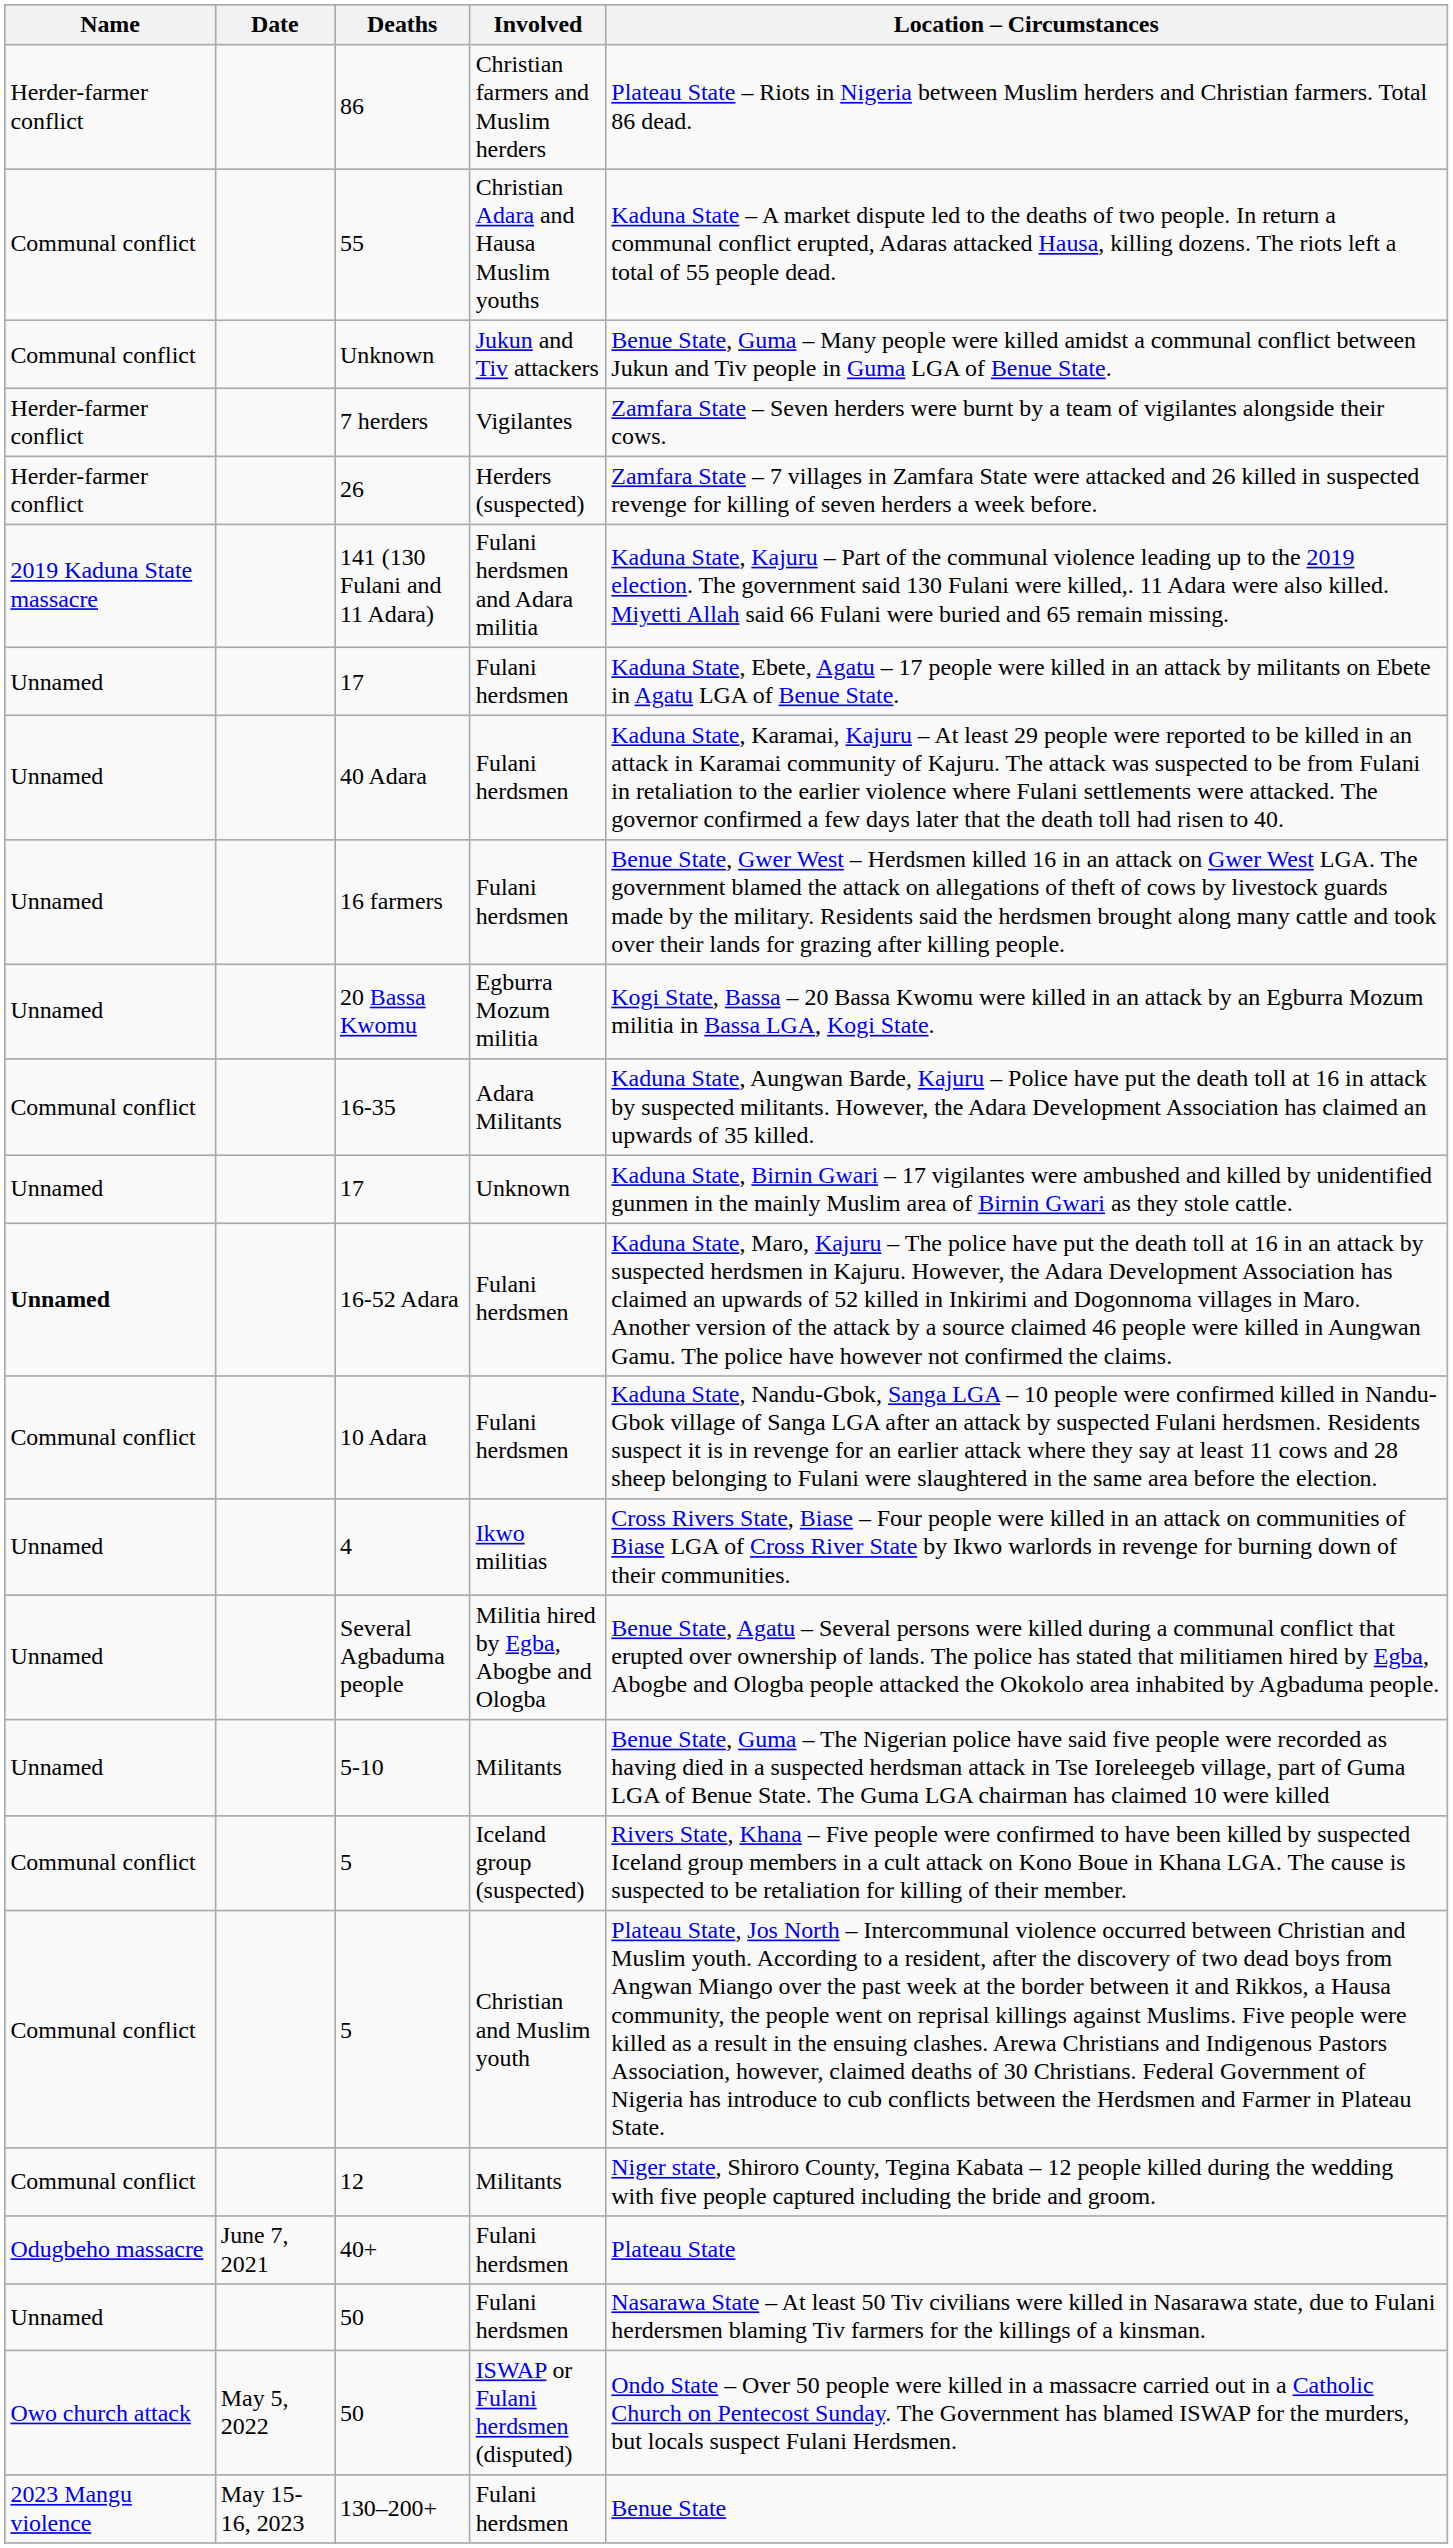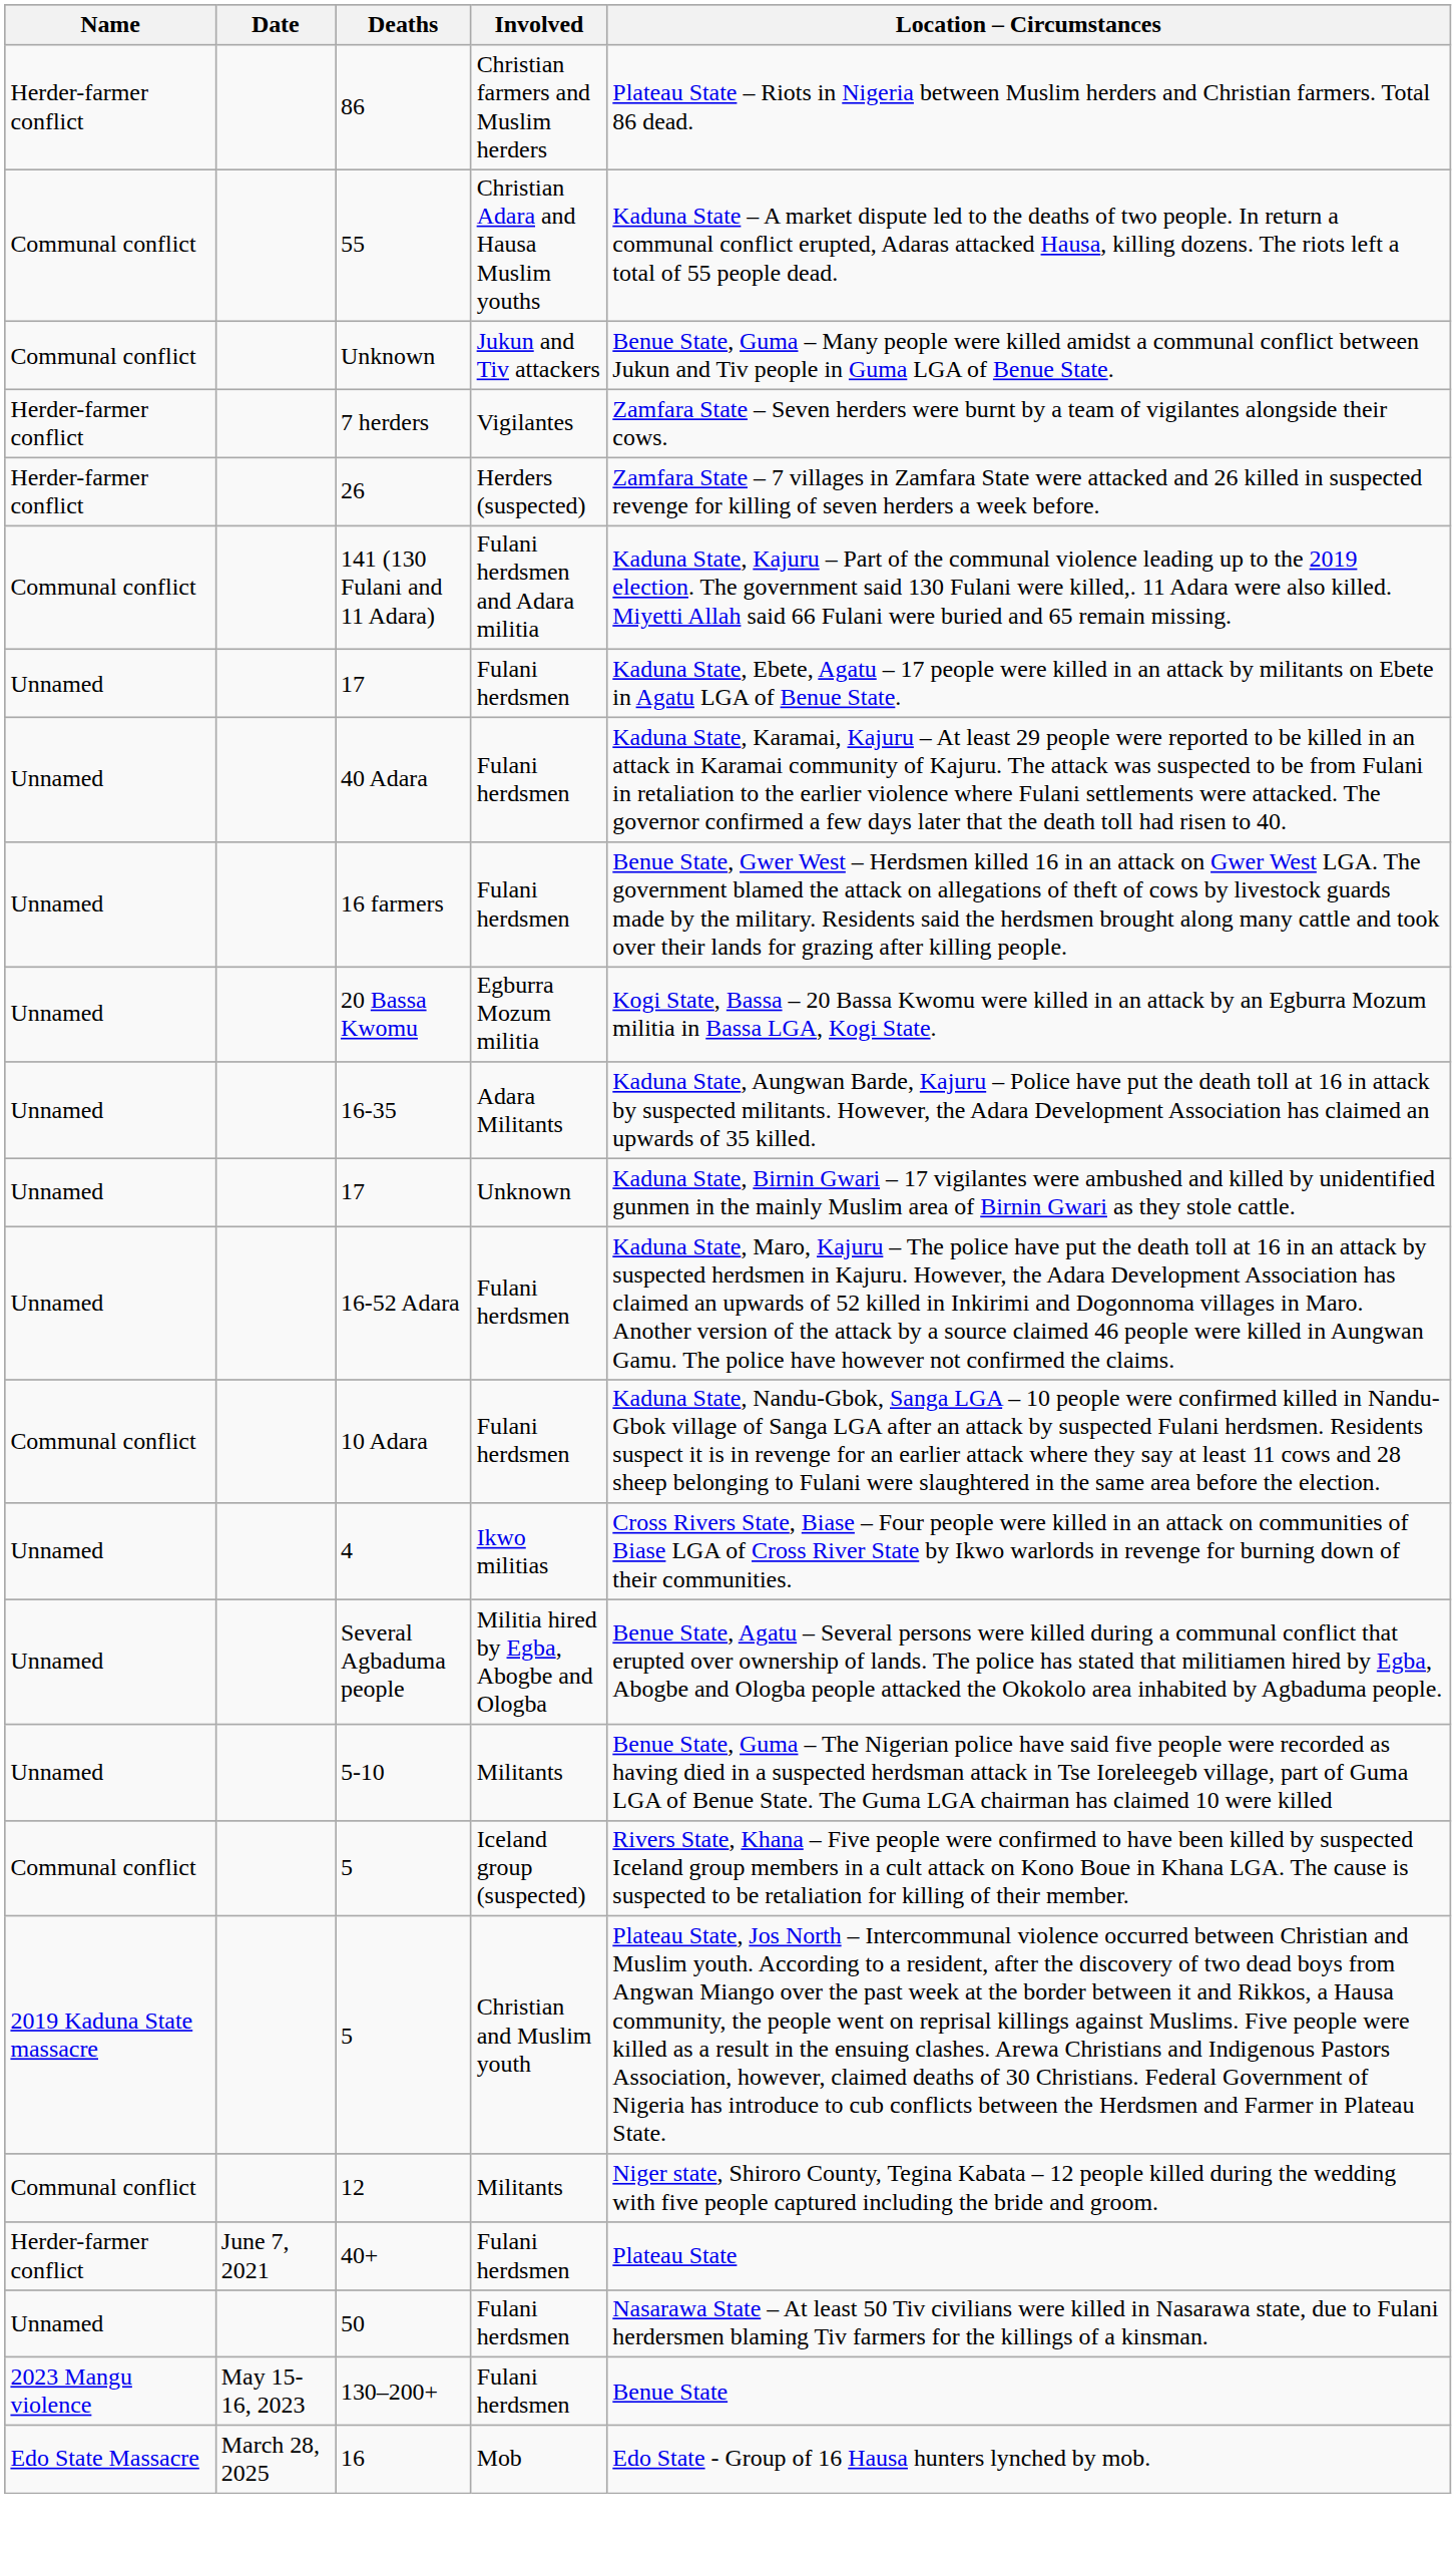 <table class="sortable wikitable" style="font-size:90%;">
 <tr>
 <th style="width:120px;">Name</th>
 <th style="width:65px;" data-sort-type="date">Date</th>
 <th style="width:75px;">Deaths</th>
 <th style="width:75px;">Involved</th>
 <th class="unsortable">Location – Circumstances</th>
 </tr>
 <tr>
 <td>Herder-farmer conflict</td>
 <td></td>
 <td>86</td>
 <td>Christian farmers and Muslim herders</td>
 <td><a href='#'>Plateau State</a> – Riots in <a href='#'>Nigeria</a> between Muslim herders and Christian farmers. Total 86 dead.</td>
 </tr>
 <tr>
 <td>Communal conflict</td>
 <td></td>
 <td>55</td>
 <td>Christian <a href='#'>Adara</a> and Hausa Muslim youths</td>
 <td><a href='#'>Kaduna State</a> – A market dispute led to the deaths of two people. In return a communal conflict erupted, Adaras attacked <a href='#'>Hausa</a>, killing dozens. The riots left a total of 55 people dead.</td>
 </tr>
 <tr>
 <td>Communal conflict</td>
 <td></td>
 <td>Unknown</td>
 <td><a href='#'>Jukun</a> and <a href='#'>Tiv</a> attackers</td>
 <td><a href='#'>Benue State</a>, <a href='#'>Guma</a> – Many people were killed amidst a communal conflict between Jukun and Tiv people in <a href='#'>Guma</a> LGA of <a href='#'>Benue State</a>.</td>
 </tr>
 <tr>
 <td>Herder-farmer conflict</td>
 <td></td>
 <td>7 herders</td>
 <td>Vigilantes</td>
 <td><a href='#'>Zamfara State</a> – Seven herders were burnt by a team of vigilantes alongside their cows.</td>
 </tr>
 <tr>
 <td>Herder-farmer conflict</td>
 <td></td>
 <td>26</td>
 <td>Herders (suspected)</td>
 <td><a href='#'>Zamfara State</a> – 7 villages in Zamfara State were attacked and 26 killed in suspected revenge for killing of seven herders a week before.</td>
 </tr>
 <tr>
-<td><a href='#'>2019 Kaduna State massacre</a></td>
+<td>Communal conflict</td>
 <td></td>
 <td>141 (130 Fulani and 11 Adara)</td>
 <td>Fulani herdsmen and Adara militia</td>
 <td><a href='#'>Kaduna State</a>, <a href='#'>Kajuru</a> – Part of the communal violence leading up to the <a href='#'>2019 election</a>. The government said 130 Fulani were killed,. 11 Adara were also killed. <a href='#'>Miyetti Allah</a> said 66 Fulani were buried and 65 remain missing.</td>
 </tr>
 <tr>
 <td>Unnamed</td>
 <td></td>
 <td>17</td>
 <td>Fulani herdsmen</td>
 <td><a href='#'>Kaduna State</a>, Ebete, <a href='#'>Agatu</a> – 17 people were killed in an attack by militants on Ebete in <a href='#'>Agatu</a> LGA of <a href='#'>Benue State</a>.</td>
 </tr>
 <tr>
 <td>Unnamed</td>
 <td></td>
 <td>40 Adara</td>
 <td>Fulani herdsmen</td>
 <td><a href='#'>Kaduna State</a>, Karamai, <a href='#'>Kajuru</a> – At least 29 people were reported to be killed in an attack in Karamai community of Kajuru. The attack was suspected to be from Fulani in retaliation to the earlier violence where Fulani settlements were attacked. The governor confirmed a few days later that the death toll had risen to 40.</td>
 </tr>
 <tr>
 <td>Unnamed</td>
 <td></td>
 <td>16 farmers</td>
 <td>Fulani herdsmen</td>
 <td><a href='#'>Benue State</a>, <a href='#'>Gwer West</a> – Herdsmen killed 16 in an attack on <a href='#'>Gwer West</a> LGA. The government blamed the attack on allegations of theft of cows by livestock guards made by the military. Residents said the herdsmen brought along many cattle and took over their lands for grazing after killing people.</td>
 </tr>
 <tr>
 <td>Unnamed</td>
 <td></td>
 <td>20 <a href='#'>Bassa Kwomu</a></td>
 <td>Egburra Mozum militia</td>
 <td><a href='#'>Kogi State</a>, <a href='#'>Bassa</a> – 20 Bassa Kwomu were killed in an attack by an Egburra Mozum militia in <a href='#'>Bassa LGA</a>, <a href='#'>Kogi State</a>.</td>
 </tr>
 <tr>
-<td>Communal conflict</td>
+<td>Unnamed</td>
 <td></td>
 <td>16-35</td>
 <td>Adara Militants</td>
 <td><a href='#'>Kaduna State</a>, Aungwan Barde, <a href='#'>Kajuru</a> – Police have put the death toll at 16 in attack by suspected militants. However, the Adara Development Association has claimed an upwards of 35 killed.</td>
 </tr>
 <tr>
 <td>Unnamed</td>
 <td></td>
 <td>17</td>
 <td>Unknown</td>
 <td><a href='#'>Kaduna State</a>, <a href='#'>Birnin Gwari</a> – 17 vigilantes were ambushed and killed by unidentified gunmen in the mainly Muslim area of <a href='#'>Birnin Gwari</a> as they stole cattle.</td>
 </tr>
 <tr>
-<td><strong>Unnamed</strong></td>
+<td>Unnamed</td>
 <td></td>
 <td>16-52 Adara</td>
 <td>Fulani herdsmen</td>
 <td><a href='#'>Kaduna State</a>, Maro, <a href='#'>Kajuru</a> – The police have put the death toll at 16 in an attack by suspected herdsmen in Kajuru. However, the Adara Development Association has claimed an upwards of 52 killed in Inkirimi and Dogonnoma villages in Maro. Another version of the attack by a source claimed 46 people were killed in Aungwan Gamu. The police have however not confirmed the claims.</td>
 </tr>
 <tr>
 <td>Communal conflict</td>
 <td></td>
 <td>10 Adara</td>
 <td>Fulani herdsmen</td>
 <td><a href='#'>Kaduna State</a>, Nandu-Gbok, <a href='#'>Sanga LGA</a> – 10 people were confirmed killed in Nandu-Gbok village of Sanga LGA after an attack by suspected Fulani herdsmen. Residents suspect it is in revenge for an earlier attack where they say at least 11 cows and 28 sheep belonging to Fulani were slaughtered in the same area before the election.</td>
 </tr>
 <tr>
 <td>Unnamed</td>
 <td></td>
 <td>4</td>
 <td><a href='#'>Ikwo</a> militias</td>
 <td><a href='#'>Cross Rivers State</a>, <a href='#'>Biase</a> – Four people were killed in an attack on communities of <a href='#'>Biase</a> LGA of <a href='#'>Cross River State</a> by Ikwo warlords in revenge for burning down of their communities.</td>
 </tr>
 <tr>
 <td>Unnamed</td>
 <td></td>
 <td>Several Agbaduma people</td>
 <td>Militia hired by <a href='#'>Egba</a>, Abogbe and Ologba</td>
 <td><a href='#'>Benue State</a>, <a href='#'>Agatu</a> – Several persons were killed during a communal conflict that erupted over ownership of lands. The police has stated that militiamen hired by <a href='#'>Egba</a>, Abogbe and Ologba people attacked the Okokolo area inhabited by Agbaduma people.</td>
 </tr>
 <tr>
 <td>Unnamed</td>
 <td></td>
 <td>5-10</td>
 <td>Militants</td>
 <td><a href='#'>Benue State</a>, <a href='#'>Guma</a> – The Nigerian police have said five people were recorded as having died in a suspected herdsman attack in Tse Ioreleegeb village, part of Guma LGA of Benue State. The Guma LGA chairman has claimed 10 were killed</td>
 </tr>
 <tr>
 <td>Communal conflict</td>
 <td></td>
 <td>5</td>
 <td>Iceland group (suspected)</td>
 <td><a href='#'>Rivers State</a>, <a href='#'>Khana</a> – Five people were confirmed to have been killed by suspected Iceland group members in a cult attack on Kono Boue in Khana LGA. The cause is suspected to be retaliation for killing of their member.</td>
 </tr>
 <tr>
-<td>Communal conflict</td>
+<td><a href='#'>2019 Kaduna State massacre</a></td>
 <td></td>
 <td>5</td>
 <td>Christian and Muslim youth</td>
 <td><a href='#'>Plateau State</a>, <a href='#'>Jos North</a> – Intercommunal violence occurred between Christian and Muslim youth. According to a resident, after the discovery of two dead boys from Angwan Miango over the past week at the border between it and Rikkos, a Hausa community, the people went on reprisal killings against Muslims. Five people were killed as a result in the ensuing clashes. Arewa Christians and Indigenous Pastors Association, however, claimed deaths of 30 Christians. Federal Government of Nigeria has introduce  to cub conflicts between the Herdsmen and Farmer in Plateau State.</td>
 </tr>
 <tr>
 <td>Communal conflict</td>
 <td></td>
 <td>12</td>
 <td>Militants</td>
 <td><a href='#'>Niger state</a>, Shiroro County, Tegina Kabata – 12 people killed during the wedding with five people captured including the bride and groom.</td>
 </tr>
 <tr>
-<td><a href='#'>Odugbeho massacre</a></td>
+<td>Herder-farmer conflict</td>
 <td>June 7, 2021</td>
 <td>40+</td>
 <td>Fulani herdsmen</td>
 <td><a href='#'>Plateau State</a></td>
 </tr>
 <tr>
 <td>Unnamed</td>
 <td></td>
 <td>50</td>
 <td>Fulani herdsmen</td>
 <td><a href='#'>Nasarawa State</a> – At least 50 Tiv civilians were killed in Nasarawa state, due to Fulani herdersmen blaming Tiv farmers for the killings of a kinsman.</td>
 </tr>
 <tr>
-<td><a href='#'>Owo church attack</a></td>
-<td>May 5, 2022</td>
-<td>50</td>
-<td><a href='#'>ISWAP</a> or <a href='#'>Fulani herdsmen</a> (disputed)</td>
-<td><a href='#'>Ondo State</a> – Over 50 people were killed in a massacre carried out in a <a href='#'>Catholic Church on Pentecost Sunday</a>. The Government has blamed ISWAP for the murders, but locals suspect Fulani Herdsmen.</td>
-</tr>
-<tr>
 <td><a href='#'>2023 Mangu violence</a></td>
 <td>May 15-16, 2023</td>
 <td>130–200+</td>
 <td>Fulani herdsmen</td>
 <td><a href='#'>Benue State</a></td>
 </tr>
+<tr>
+<td><a href='#'>Edo State Massacre</a></td>
+<td>March 28, 2025</td>
+<td>16</td>
+<td>Mob</td>
+<td><a href='#'>Edo State</a> - Group of 16 <a href='#'>Hausa</a> hunters lynched by mob.</td>
+</tr>
 </table>
